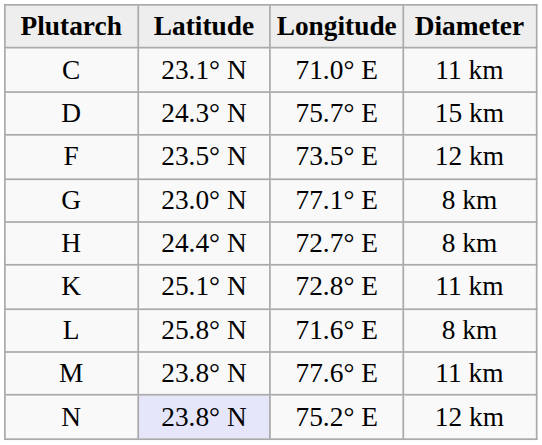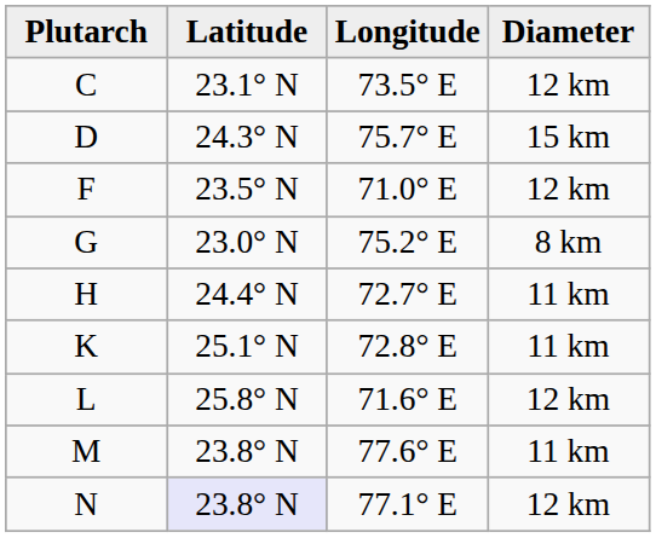 <table class="wikitable">
 <tr>
 <th width="25%" style="background:#eeeeee;">Plutarch</th>
 <th width="25%" style="background:#eeeeee;">Latitude</th>
 <th width="25%" style="background:#eeeeee;">Longitude</th>
 <th width="25%" style="background:#eeeeee;">Diameter</th>
 </tr>
 <tr>
 <td align="center">C</td>
 <td align="center">23.1° N</td>
-<td align="center">71.0° E</td>
-<td align="center">11 km</td>
+<td align="center">73.5° E</td>
+<td align="center">12 km</td>
 </tr>
 <tr>
 <td align="center">D</td>
 <td align="center">24.3° N</td>
 <td align="center">75.7° E</td>
 <td align="center">15 km</td>
 </tr>
 <tr>
 <td align="center">F</td>
 <td align="center">23.5° N</td>
-<td align="center">73.5° E</td>
+<td align="center">71.0° E</td>
 <td align="center">12 km</td>
 </tr>
 <tr>
 <td align="center">G</td>
 <td align="center">23.0° N</td>
-<td align="center">77.1° E</td>
+<td align="center">75.2° E</td>
 <td align="center">8 km</td>
 </tr>
 <tr>
 <td align="center">H</td>
 <td align="center">24.4° N</td>
 <td align="center">72.7° E</td>
-<td align="center">8 km</td>
+<td align="center">11 km</td>
 </tr>
 <tr>
 <td align="center">K</td>
 <td align="center">25.1° N</td>
 <td align="center">72.8° E</td>
 <td align="center">11 km</td>
 </tr>
 <tr>
 <td align="center">L</td>
 <td align="center">25.8° N</td>
 <td align="center">71.6° E</td>
-<td align="center">8 km</td>
+<td align="center">12 km</td>
 </tr>
 <tr>
 <td align="center">M</td>
 <td align="center">23.8° N</td>
 <td align="center">77.6° E</td>
 <td align="center">11 km</td>
 </tr>
 <tr>
 <td align="center">N</td>
 <td align="center" style="background: lavender;">23.8° N</td>
-<td align="center">75.2° E</td>
+<td align="center">77.1° E</td>
 <td align="center">12 km</td>
 </tr>
 </table>
